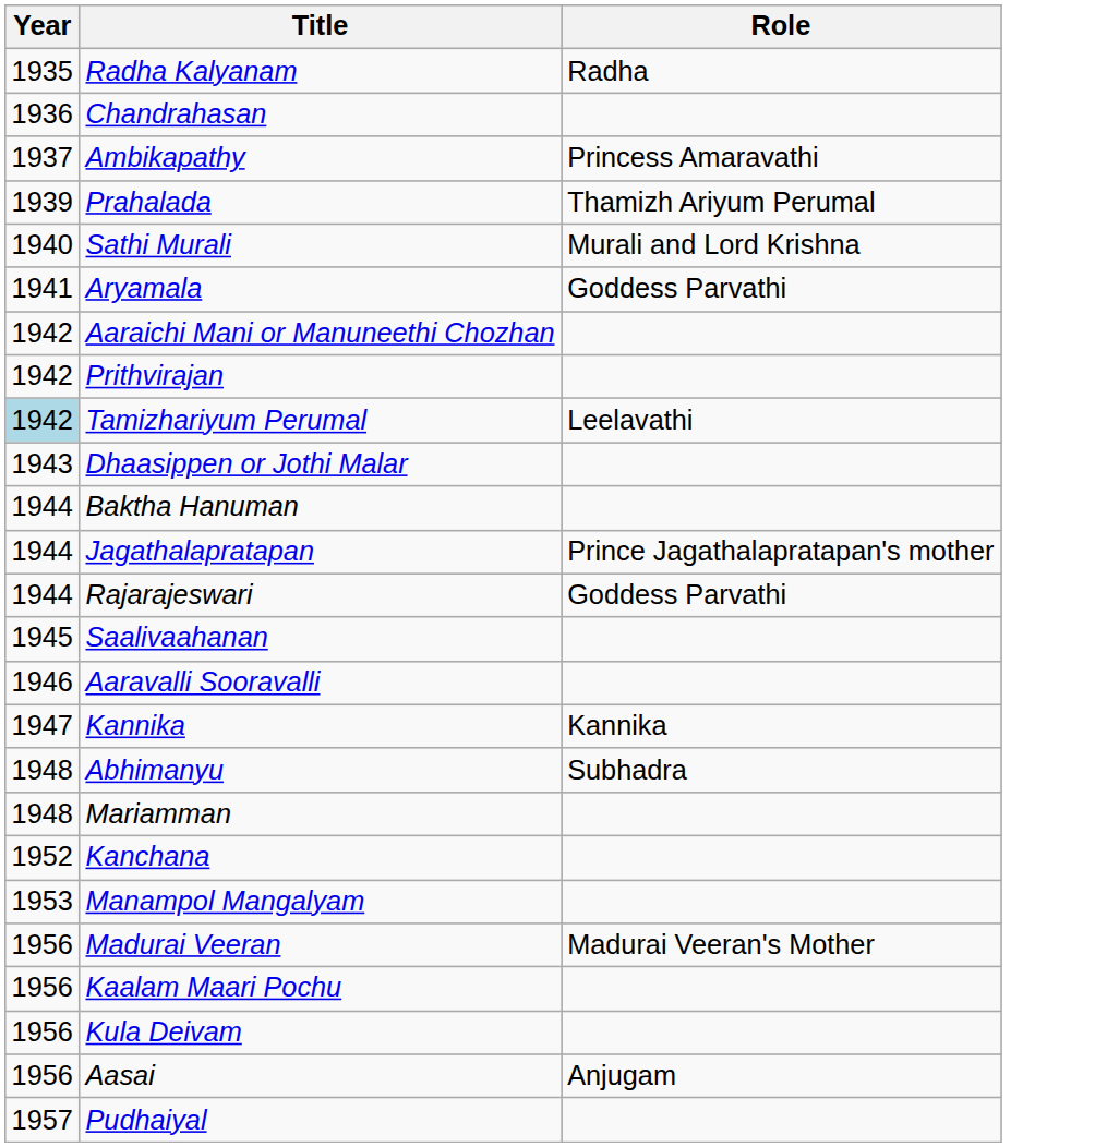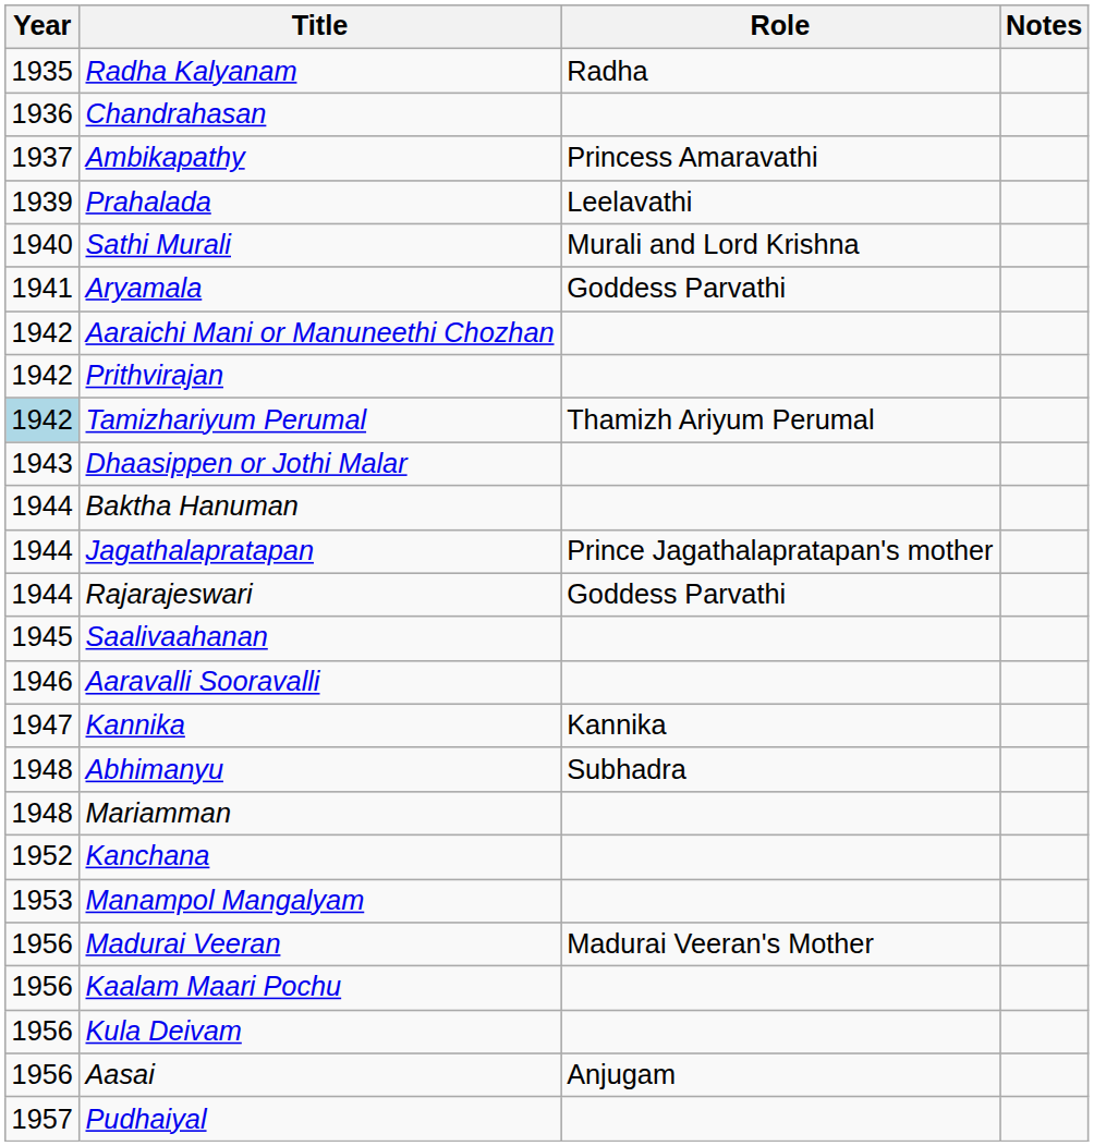 <table class="wikitable">
 <tr>
 <th>Year</th>
 <th>Title</th>
 <th>Role</th>
+<th>Notes</th>
 </tr>
 <tr>
 <td>1935</td>
 <td><em><a href='#'>Radha Kalyanam</a></em></td>
 <td>Radha</td>
+<td></td>
 </tr>
 <tr>
 <td>1936</td>
 <td><em><a href='#'>Chandrahasan</a></em></td>
+<td></td>
 <td></td>
 </tr>
 <tr>
 <td>1937</td>
 <td><em><a href='#'>Ambikapathy</a></em></td>
 <td>Princess Amaravathi</td>
+<td></td>
 </tr>
 <tr>
 <td>1939</td>
 <td><em><a href='#'>Prahalada</a></em></td>
-<td>Thamizh Ariyum Perumal</td>
+<td>Leelavathi</td>
+<td></td>
 </tr>
 <tr>
 <td>1940</td>
 <td><em><a href='#'>Sathi Murali</a></em></td>
 <td>Murali and Lord Krishna</td>
+<td></td>
 </tr>
 <tr>
 <td>1941</td>
 <td><em><a href='#'>Aryamala</a></em></td>
 <td>Goddess Parvathi</td>
+<td></td>
 </tr>
 <tr>
 <td>1942</td>
 <td><em><a href='#'>Aaraichi Mani or Manuneethi Chozhan</a></em></td>
+<td></td>
 <td></td>
 </tr>
 <tr>
 <td>1942</td>
 <td><em><a href='#'>Prithvirajan</a></em></td>
 <td></td>
+<td></td>
 </tr>
 <tr>
 <td style="background: lightblue;">1942</td>
 <td><em><a href='#'>Tamizhariyum Perumal</a></em></td>
-<td>Leelavathi</td>
+<td>Thamizh Ariyum Perumal</td>
+<td></td>
 </tr>
 <tr>
 <td>1943</td>
 <td><em><a href='#'>Dhaasippen or Jothi Malar</a></em></td>
+<td></td>
 <td></td>
 </tr>
 <tr>
 <td>1944</td>
 <td><em>Baktha Hanuman</em></td>
 <td></td>
+<td></td>
 </tr>
 <tr>
 <td>1944</td>
 <td><em><a href='#'>Jagathalapratapan</a></em></td>
 <td>Prince Jagathalapratapan's mother</td>
+<td></td>
 </tr>
 <tr>
 <td>1944</td>
 <td><em>Rajarajeswari</em></td>
 <td>Goddess Parvathi</td>
+<td></td>
 </tr>
 <tr>
 <td>1945</td>
 <td><em><a href='#'>Saalivaahanan</a></em></td>
+<td></td>
 <td></td>
 </tr>
 <tr>
 <td>1946</td>
 <td><em><a href='#'>Aaravalli Sooravalli</a></em></td>
 <td></td>
+<td></td>
 </tr>
 <tr>
 <td>1947</td>
 <td><em><a href='#'>Kannika</a></em></td>
 <td>Kannika</td>
+<td></td>
 </tr>
 <tr>
 <td>1948</td>
 <td><em><a href='#'>Abhimanyu</a></em></td>
 <td>Subhadra</td>
+<td></td>
 </tr>
 <tr>
 <td>1948</td>
 <td><em>Mariamman</em></td>
+<td></td>
 <td></td>
 </tr>
 <tr>
 <td>1952</td>
 <td><em><a href='#'>Kanchana</a></em></td>
 <td></td>
+<td></td>
 </tr>
 <tr>
 <td>1953</td>
 <td><em><a href='#'>Manampol Mangalyam</a></em></td>
+<td></td>
 <td></td>
 </tr>
 <tr>
 <td>1956</td>
 <td><em><a href='#'>Madurai Veeran</a></em></td>
 <td>Madurai Veeran's Mother</td>
+<td></td>
 </tr>
 <tr>
 <td>1956</td>
 <td><em><a href='#'>Kaalam Maari Pochu</a></em></td>
+<td></td>
 <td></td>
 </tr>
 <tr>
 <td>1956</td>
 <td><em><a href='#'>Kula Deivam</a></em></td>
 <td></td>
+<td></td>
 </tr>
 <tr>
 <td>1956</td>
 <td><em>Aasai</em></td>
 <td>Anjugam</td>
+<td></td>
 </tr>
 <tr>
 <td>1957</td>
 <td><em><a href='#'>Pudhaiyal</a></em></td>
 <td></td>
+<td></td>
 </tr>
 </table>
